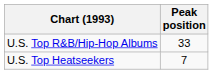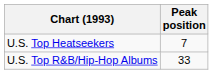 <table class="wikitable">
 <tr>
 <th>Chart (1993)</th>
 <th>Peak<br>position</th>
 </tr>
 <tr>
+<td>U.S. <a href='#'>Top Heatseekers</a></td>
+<td align="center">7</td>
+</tr>
+<tr>
 <td>U.S. <a href='#'>Top R&B/Hip-Hop Albums</a></td>
 <td align="center">33</td>
 </tr>
-<tr>
-<td>U.S. <a href='#'>Top Heatseekers</a></td>
-<td align="center">7</td>
-</tr>
 </table>
